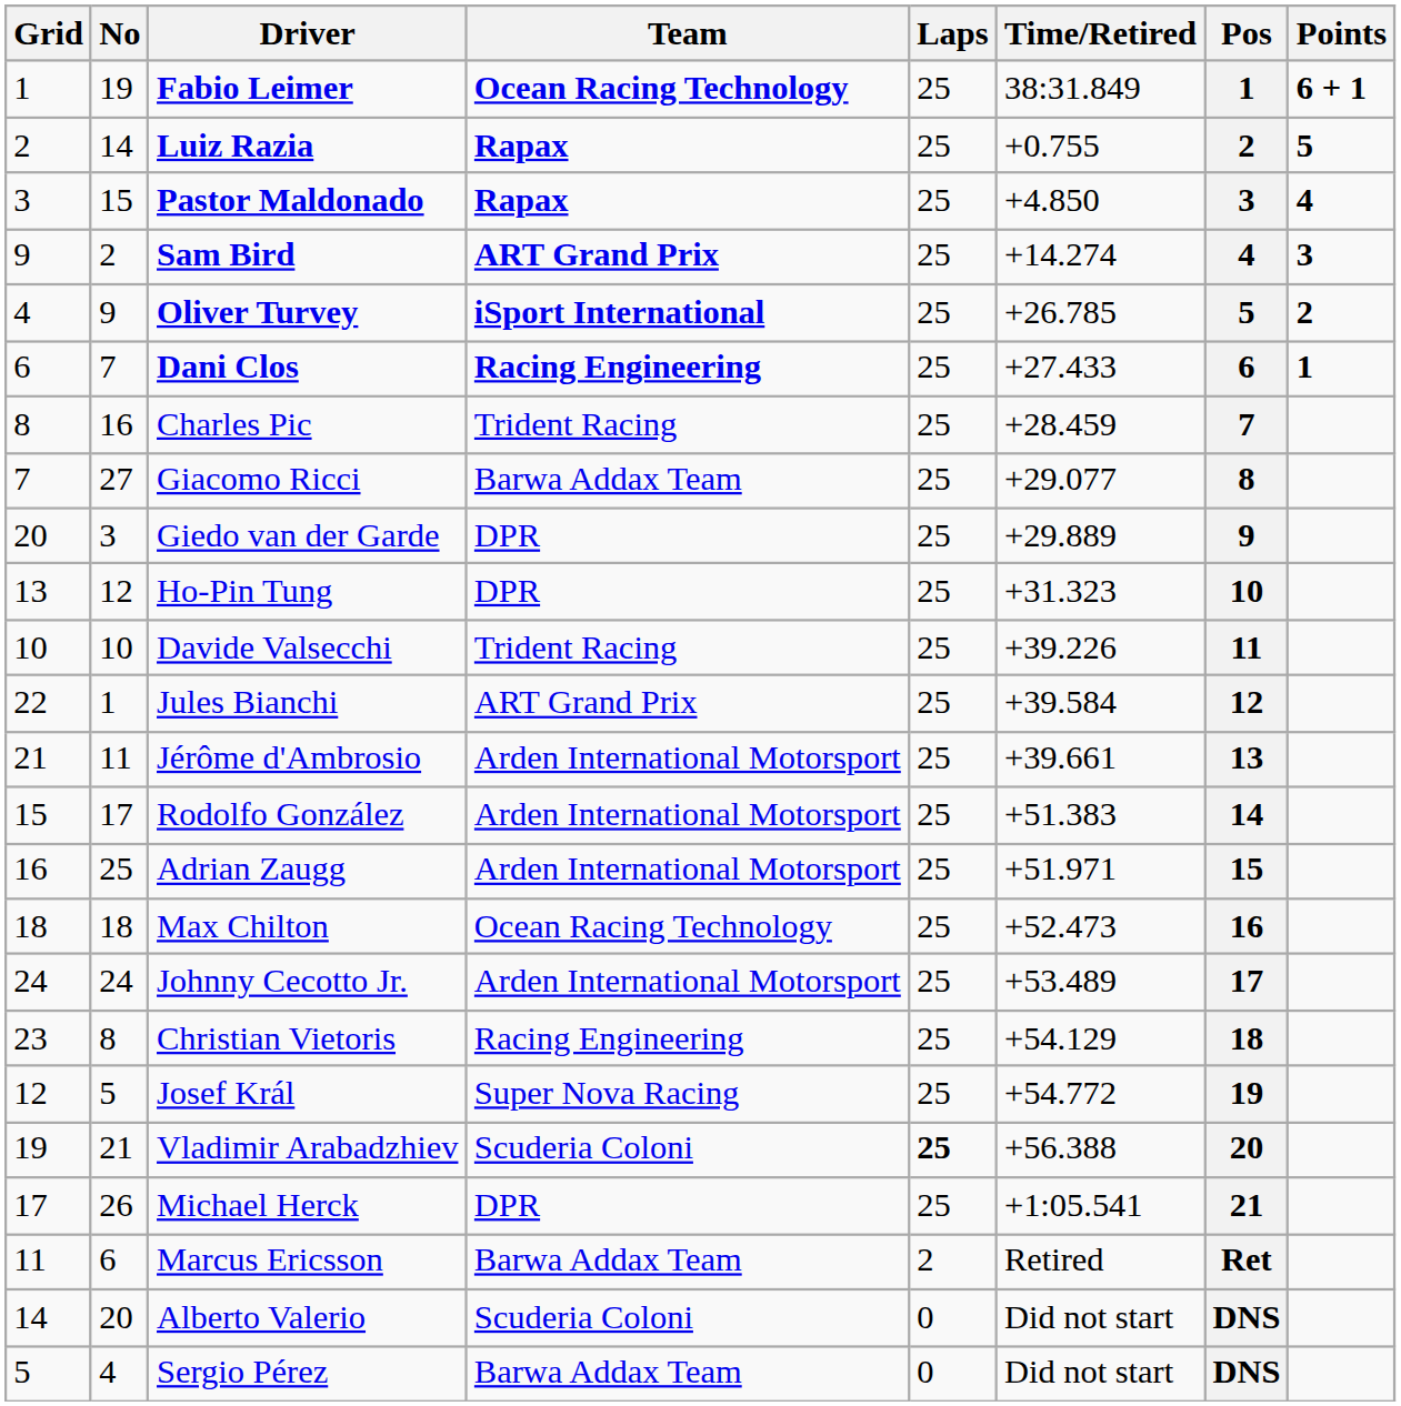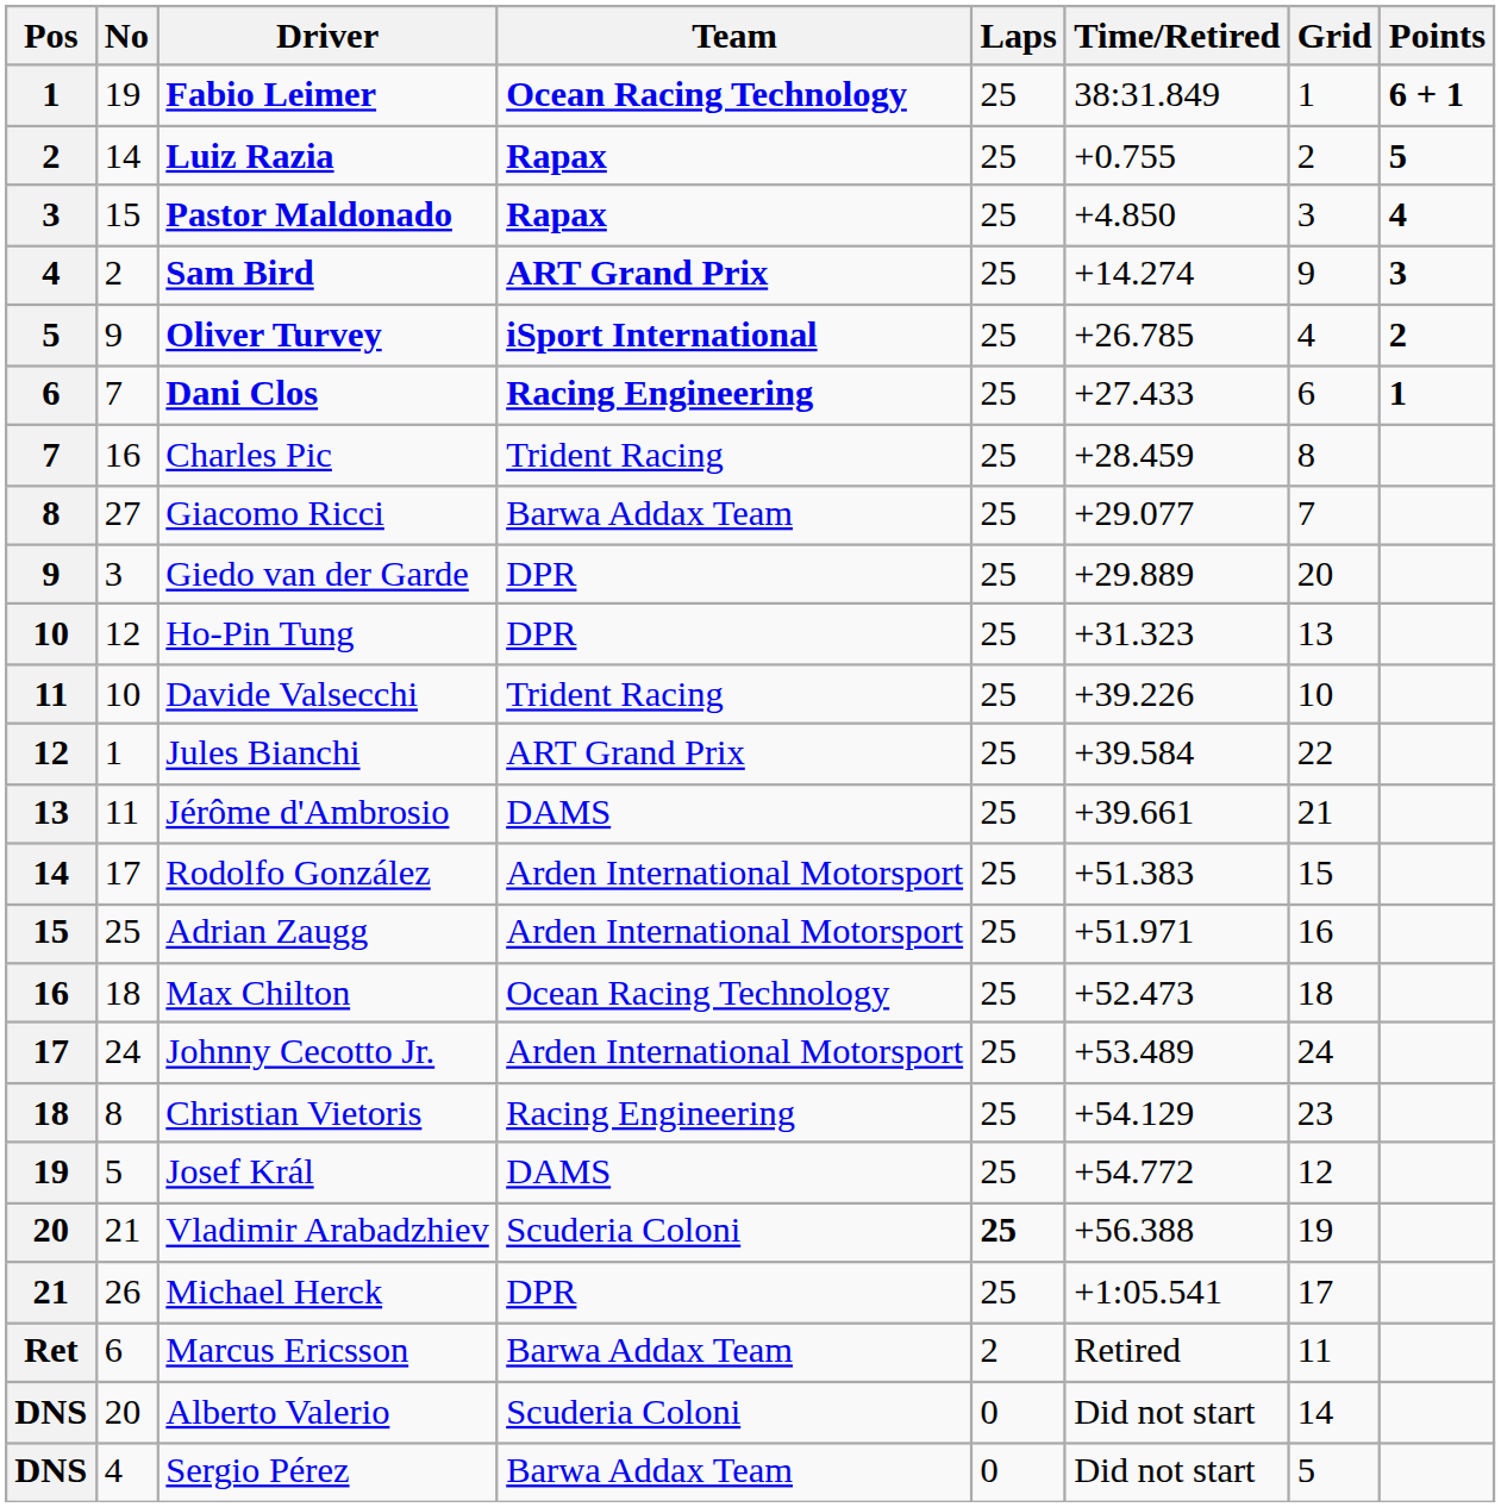 <table class="wikitable" style="font-size:85%">
 <tr>
-<th>Grid</th>
+<th>Pos</th>
 <th>No</th>
 <th>Driver</th>
 <th>Team</th>
 <th>Laps</th>
 <th>Time/Retired</th>
-<th>Pos</th>
+<th>Grid</th>
 <th>Points</th>
 </tr>
 <tr>
-<td>1</td>
+<th>1</th>
 <td>19</td>
 <td> <strong><a href='#'>Fabio Leimer</a></strong></td>
 <td><strong><a href='#'>Ocean Racing Technology</a></strong></td>
 <td>25</td>
 <td>38:31.849</td>
-<th>1</th>
+<td>1</td>
 <td><strong>6 + 1</strong></td>
 </tr>
 <tr>
-<td>2</td>
+<th>2</th>
 <td>14</td>
 <td> <strong><a href='#'>Luiz Razia</a></strong></td>
 <td><strong><a href='#'>Rapax</a></strong></td>
 <td>25</td>
 <td>+0.755</td>
-<th>2</th>
+<td>2</td>
 <td><strong>5</strong></td>
 </tr>
 <tr>
-<td>3</td>
+<th>3</th>
 <td>15</td>
 <td> <strong><a href='#'>Pastor Maldonado</a></strong></td>
 <td><strong><a href='#'>Rapax</a></strong></td>
 <td>25</td>
 <td>+4.850</td>
-<th>3</th>
+<td>3</td>
 <td><strong>4</strong></td>
 </tr>
 <tr>
-<td>9</td>
+<th>4</th>
 <td>2</td>
 <td> <strong><a href='#'>Sam Bird</a></strong></td>
 <td><strong><a href='#'>ART Grand Prix</a></strong></td>
 <td>25</td>
 <td>+14.274</td>
-<th>4</th>
+<td>9</td>
 <td><strong>3</strong></td>
 </tr>
 <tr>
-<td>4</td>
+<th>5</th>
 <td>9</td>
 <td> <strong><a href='#'>Oliver Turvey</a></strong></td>
 <td><strong><a href='#'>iSport International</a></strong></td>
 <td>25</td>
 <td>+26.785</td>
-<th>5</th>
+<td>4</td>
 <td><strong>2</strong></td>
 </tr>
 <tr>
-<td>6</td>
+<th>6</th>
 <td>7</td>
 <td> <strong><a href='#'>Dani Clos</a></strong></td>
 <td><strong><a href='#'>Racing Engineering</a></strong></td>
 <td>25</td>
 <td>+27.433</td>
-<th>6</th>
+<td>6</td>
 <td><strong>1</strong></td>
 </tr>
 <tr>
-<td>8</td>
+<th>7</th>
 <td>16</td>
 <td> <a href='#'>Charles Pic</a></td>
 <td><a href='#'>Trident Racing</a></td>
 <td>25</td>
 <td>+28.459</td>
-<th>7</th>
+<td>8</td>
 <td></td>
 </tr>
 <tr>
-<td>7</td>
+<th>8</th>
 <td>27</td>
 <td> <a href='#'>Giacomo Ricci</a></td>
 <td><a href='#'>Barwa Addax Team</a></td>
 <td>25</td>
 <td>+29.077</td>
-<th>8</th>
+<td>7</td>
 <td></td>
 </tr>
 <tr>
-<td>20</td>
+<th>9</th>
 <td>3</td>
 <td> <a href='#'>Giedo van der Garde</a></td>
 <td><a href='#'>DPR</a></td>
 <td>25</td>
 <td>+29.889</td>
-<th>9</th>
+<td>20</td>
 <td></td>
 </tr>
 <tr>
-<td>13</td>
+<th>10</th>
 <td>12</td>
 <td> <a href='#'>Ho-Pin Tung</a></td>
 <td><a href='#'>DPR</a></td>
 <td>25</td>
 <td>+31.323</td>
-<th>10</th>
+<td>13</td>
 <td></td>
 </tr>
 <tr>
-<td>10</td>
+<th>11</th>
 <td>10</td>
 <td> <a href='#'>Davide Valsecchi</a></td>
 <td><a href='#'>Trident Racing</a></td>
 <td>25</td>
 <td>+39.226</td>
-<th>11</th>
+<td>10</td>
 <td></td>
 </tr>
 <tr>
-<td>22</td>
+<th>12</th>
 <td>1</td>
 <td> <a href='#'>Jules Bianchi</a></td>
 <td><a href='#'>ART Grand Prix</a></td>
 <td>25</td>
 <td>+39.584</td>
-<th>12</th>
+<td>22</td>
 <td></td>
 </tr>
 <tr>
-<td>21</td>
+<th>13</th>
 <td>11</td>
 <td> <a href='#'>Jérôme d'Ambrosio</a></td>
-<td><a href='#'>Arden International Motorsport</a></td>
+<td><a href='#'>DAMS</a></td>
 <td>25</td>
 <td>+39.661</td>
-<th>13</th>
+<td>21</td>
 <td></td>
 </tr>
 <tr>
-<td>15</td>
+<th>14</th>
 <td>17</td>
 <td> <a href='#'>Rodolfo González</a></td>
 <td><a href='#'>Arden International Motorsport</a></td>
 <td>25</td>
 <td>+51.383</td>
-<th>14</th>
+<td>15</td>
 <td></td>
 </tr>
 <tr>
-<td>16</td>
+<th>15</th>
 <td>25</td>
 <td> <a href='#'>Adrian Zaugg</a></td>
 <td><a href='#'>Arden International Motorsport</a></td>
 <td>25</td>
 <td>+51.971</td>
-<th>15</th>
+<td>16</td>
 <td></td>
 </tr>
 <tr>
-<td>18</td>
+<th>16</th>
 <td>18</td>
 <td> <a href='#'>Max Chilton</a></td>
 <td><a href='#'>Ocean Racing Technology</a></td>
 <td>25</td>
 <td>+52.473</td>
-<th>16</th>
+<td>18</td>
 <td></td>
 </tr>
 <tr>
-<td>24</td>
+<th>17</th>
 <td>24</td>
 <td> <a href='#'>Johnny Cecotto Jr.</a></td>
 <td><a href='#'>Arden International Motorsport</a></td>
 <td>25</td>
 <td>+53.489</td>
-<th>17</th>
+<td>24</td>
 <td></td>
 </tr>
 <tr>
-<td>23</td>
+<th>18</th>
 <td>8</td>
 <td> <a href='#'>Christian Vietoris</a></td>
 <td><a href='#'>Racing Engineering</a></td>
 <td>25</td>
 <td>+54.129</td>
-<th>18</th>
+<td>23</td>
 <td></td>
 </tr>
 <tr>
-<td>12</td>
+<th>19</th>
 <td>5</td>
 <td> <a href='#'>Josef Král</a></td>
-<td><a href='#'>Super Nova Racing</a></td>
+<td><a href='#'>DAMS</a></td>
 <td>25</td>
 <td>+54.772</td>
-<th>19</th>
+<td>12</td>
 <td></td>
 </tr>
 <tr>
-<td>19</td>
+<th>20</th>
 <td>21</td>
 <td> <a href='#'>Vladimir Arabadzhiev</a></td>
 <td><a href='#'>Scuderia Coloni</a></td>
 <td><strong>25</strong></td>
 <td>+56.388</td>
-<th>20</th>
+<td>19</td>
 <td></td>
 </tr>
 <tr>
-<td>17</td>
+<th>21</th>
 <td>26</td>
 <td> <a href='#'>Michael Herck</a></td>
 <td><a href='#'>DPR</a></td>
 <td>25</td>
 <td>+1:05.541</td>
-<th>21</th>
+<td>17</td>
 <td></td>
 </tr>
 <tr>
-<td>11</td>
+<th>Ret</th>
 <td>6</td>
 <td> <a href='#'>Marcus Ericsson</a></td>
 <td><a href='#'>Barwa Addax Team</a></td>
 <td>2</td>
 <td>Retired</td>
-<th>Ret</th>
+<td>11</td>
 <td></td>
 </tr>
 <tr>
-<td>14</td>
+<th>DNS</th>
 <td>20</td>
 <td> <a href='#'>Alberto Valerio</a></td>
 <td><a href='#'>Scuderia Coloni</a></td>
 <td>0</td>
 <td>Did not start</td>
-<th>DNS</th>
+<td>14</td>
 <td></td>
 </tr>
 <tr>
-<td>5</td>
+<th>DNS</th>
 <td>4</td>
 <td> <a href='#'>Sergio Pérez</a></td>
 <td><a href='#'>Barwa Addax Team</a></td>
 <td>0</td>
 <td>Did not start</td>
-<th>DNS</th>
+<td>5</td>
 <td></td>
 </tr>
 </table>
